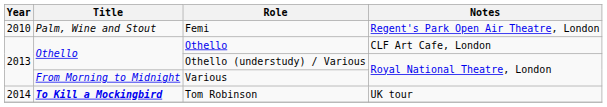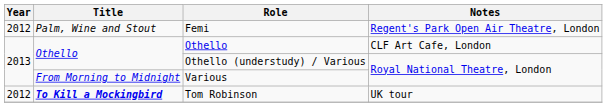 <table class="wikitable sortable">
 <tr>
 <th>Year</th>
 <th>Title</th>
 <th>Role</th>
 <th class="unsortable">Notes</th>
 </tr>
 <tr>
-<td>2010</td>
+<td>2012</td>
 <td><em>Palm, Wine and Stout</em></td>
 <td>Femi</td>
 <td><a href='#'>Regent's Park Open Air Theatre</a>, London</td>
 </tr>
 <tr>
 <td rowspan="3">2013</td>
 <td rowspan="2"><em><a href='#'>Othello</a></em></td>
 <td><a href='#'>Othello</a></td>
 <td>CLF Art Cafe, London</td>
 </tr>
 <tr>
 <td>Othello (understudy) / Various</td>
 <td rowspan="2"><a href='#'>Royal National Theatre</a>, London</td>
 </tr>
 <tr>
 <td><em><a href='#'>From Morning to Midnight</a></em></td>
 <td>Various</td>
 </tr>
 <tr>
-<td>2014</td>
+<td>2012</td>
 <td><strong><em><a href='#'>To Kill a Mockingbird</a></em></strong></td>
 <td>Tom Robinson</td>
 <td>UK tour</td>
 </tr>
 <tr>
 </tr>
 </table>
